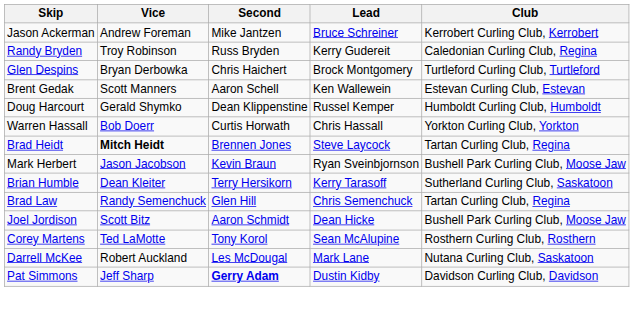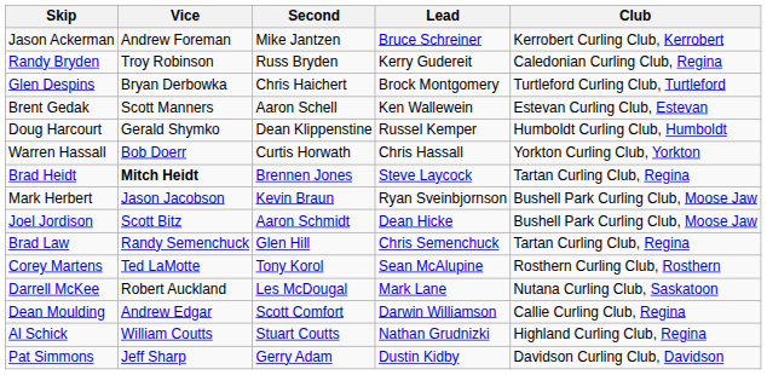 <table class="wikitable" border="1">
 <tr>
 <th>Skip</th>
 <th>Vice</th>
 <th>Second</th>
 <th>Lead</th>
 <th>Club</th>
 </tr>
 <tr>
 <td>Jason Ackerman</td>
 <td>Andrew Foreman</td>
 <td>Mike Jantzen</td>
 <td><a href='#'>Bruce Schreiner</a></td>
 <td>Kerrobert Curling Club, <a href='#'>Kerrobert</a></td>
 </tr>
 <tr>
 <td><a href='#'>Randy Bryden</a></td>
 <td>Troy Robinson</td>
 <td>Russ Bryden</td>
 <td>Kerry Gudereit</td>
 <td>Caledonian Curling Club, <a href='#'>Regina</a></td>
 </tr>
 <tr>
 <td><a href='#'>Glen Despins</a></td>
 <td>Bryan Derbowka</td>
 <td>Chris Haichert</td>
 <td>Brock Montgomery</td>
 <td>Turtleford Curling Club, <a href='#'>Turtleford</a></td>
 </tr>
 <tr>
 <td>Brent Gedak</td>
 <td>Scott Manners</td>
 <td>Aaron Schell</td>
 <td>Ken Wallewein</td>
 <td>Estevan Curling Club, <a href='#'>Estevan</a></td>
 </tr>
 <tr>
 <td>Doug Harcourt</td>
 <td>Gerald Shymko</td>
 <td>Dean Klippenstine</td>
 <td>Russel Kemper</td>
 <td>Humboldt Curling Club, <a href='#'>Humboldt</a></td>
 </tr>
 <tr>
 <td>Warren Hassall</td>
 <td><a href='#'>Bob Doerr</a></td>
 <td>Curtis Horwath</td>
 <td>Chris Hassall</td>
 <td>Yorkton Curling Club, <a href='#'>Yorkton</a></td>
 </tr>
 <tr>
 <td><a href='#'>Brad Heidt</a></td>
 <td><strong>Mitch Heidt</strong></td>
 <td><a href='#'>Brennen Jones</a></td>
 <td><a href='#'>Steve Laycock</a></td>
 <td>Tartan Curling Club, <a href='#'>Regina</a></td>
 </tr>
 <tr>
 <td>Mark Herbert</td>
 <td><a href='#'>Jason Jacobson</a></td>
 <td><a href='#'>Kevin Braun</a></td>
 <td>Ryan Sveinbjornson</td>
 <td>Bushell Park Curling Club, <a href='#'>Moose Jaw</a></td>
 </tr>
 <tr>
-<td><a href='#'>Brian Humble</a></td>
-<td><a href='#'>Dean Kleiter</a></td>
-<td><a href='#'>Terry Hersikorn</a></td>
-<td><a href='#'>Kerry Tarasoff</a></td>
-<td>Sutherland Curling Club, <a href='#'>Saskatoon</a></td>
+<td><a href='#'>Joel Jordison</a></td>
+<td><a href='#'>Scott Bitz</a></td>
+<td><a href='#'>Aaron Schmidt</a></td>
+<td><a href='#'>Dean Hicke</a></td>
+<td>Bushell Park Curling Club, <a href='#'>Moose Jaw</a></td>
 </tr>
 <tr>
 <td><a href='#'>Brad Law</a></td>
 <td><a href='#'>Randy Semenchuck</a></td>
 <td><a href='#'>Glen Hill</a></td>
 <td><a href='#'>Chris Semenchuck</a></td>
 <td>Tartan Curling Club, <a href='#'>Regina</a></td>
-</tr>
-<tr>
-<td><a href='#'>Joel Jordison</a></td>
-<td><a href='#'>Scott Bitz</a></td>
-<td><a href='#'>Aaron Schmidt</a></td>
-<td><a href='#'>Dean Hicke</a></td>
-<td>Bushell Park Curling Club, <a href='#'>Moose Jaw</a></td>
 </tr>
 <tr>
 <td><a href='#'>Corey Martens</a></td>
 <td><a href='#'>Ted LaMotte</a></td>
 <td><a href='#'>Tony Korol</a></td>
 <td><a href='#'>Sean McAlupine</a></td>
 <td>Rosthern Curling Club, <a href='#'>Rosthern</a></td>
 </tr>
 <tr>
 <td><a href='#'>Darrell McKee</a></td>
 <td>Robert Auckland</td>
 <td><a href='#'>Les McDougal</a></td>
 <td><a href='#'>Mark Lane</a></td>
 <td>Nutana Curling Club, <a href='#'>Saskatoon</a></td>
 </tr>
 <tr>
+<td><a href='#'>Dean Moulding</a></td>
+<td><a href='#'>Andrew Edgar</a></td>
+<td><a href='#'>Scott Comfort</a></td>
+<td><a href='#'>Darwin Williamson</a></td>
+<td>Callie Curling Club, <a href='#'>Regina</a></td>
+</tr>
+<tr>
+<td><a href='#'>Al Schick</a></td>
+<td><a href='#'>William Coutts</a></td>
+<td><a href='#'>Stuart Coutts</a></td>
+<td><a href='#'>Nathan Grudnizki</a></td>
+<td>Highland Curling Club, <a href='#'>Regina</a></td>
+</tr>
+<tr>
 <td><a href='#'>Pat Simmons</a></td>
 <td><a href='#'>Jeff Sharp</a></td>
-<td><strong><a href='#'>Gerry Adam</a></strong></td>
+<td><a href='#'>Gerry Adam</a></td>
 <td><a href='#'>Dustin Kidby</a></td>
 <td>Davidson Curling Club, <a href='#'>Davidson</a></td>
 </tr>
 </table>
